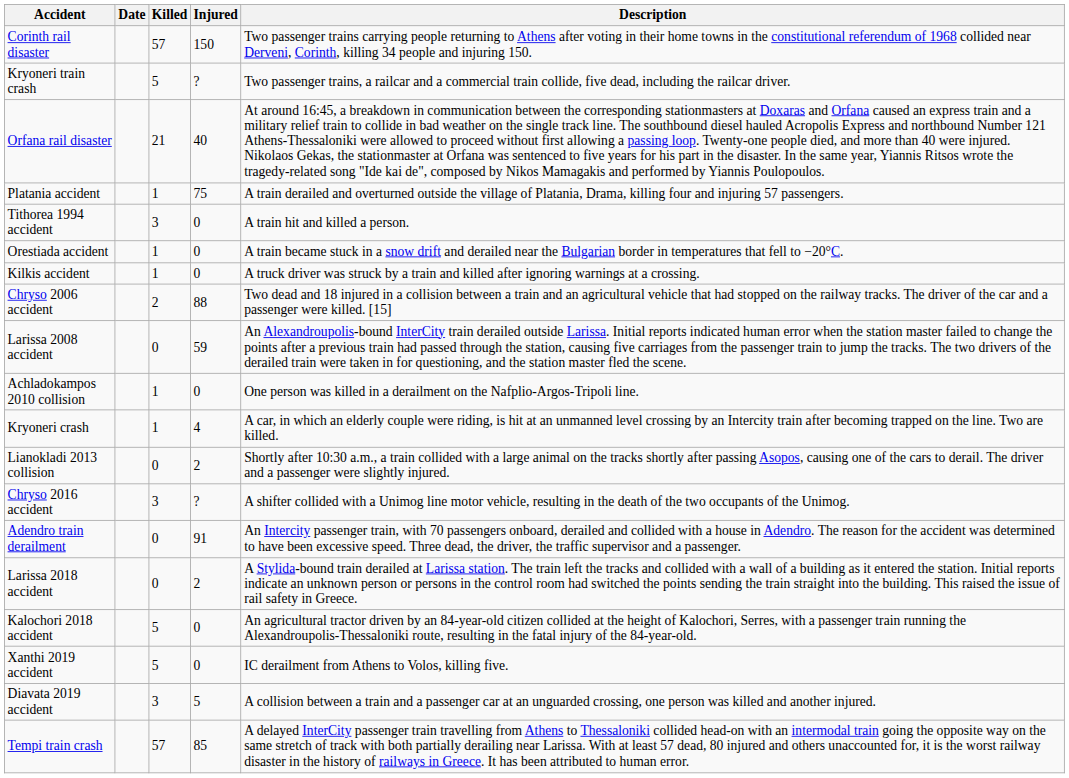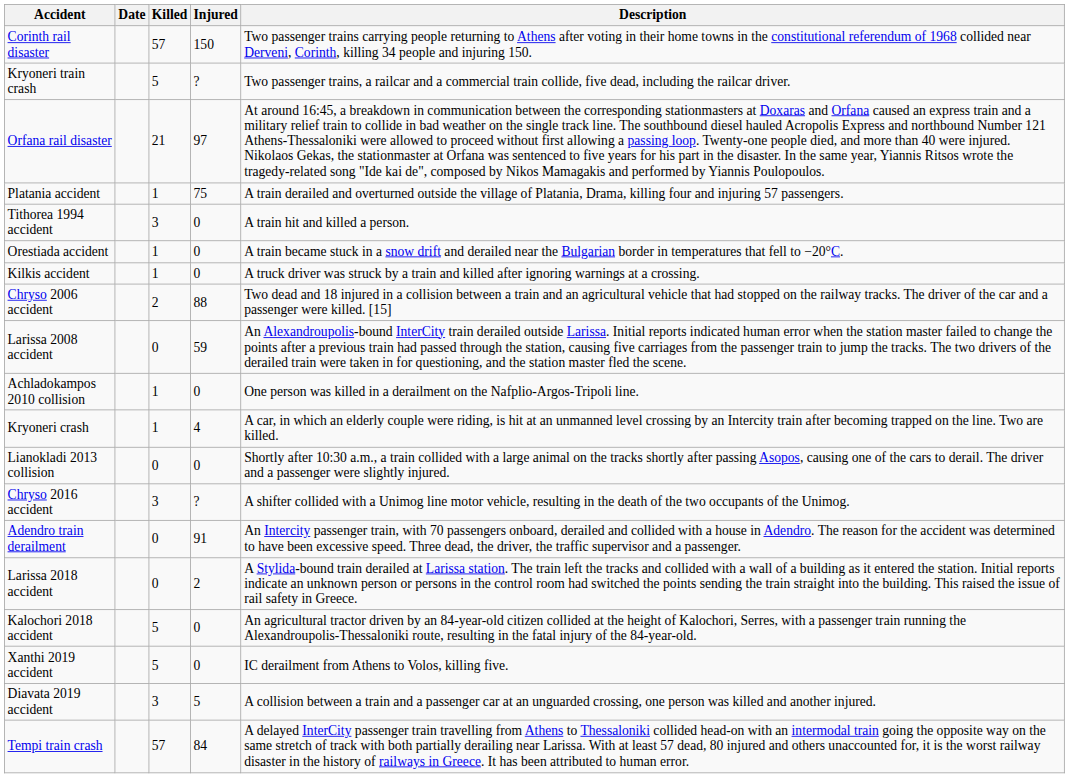 <table class="wikitable sortable">
 <tr>
 <th>Accident</th>
 <th>Date</th>
 <th>Killed</th>
 <th>Injured</th>
 <th>Description</th>
 </tr>
 <tr>
 <td><a href='#'>Corinth rail disaster</a></td>
 <td></td>
 <td>57</td>
 <td>150</td>
 <td>Two passenger trains carrying people returning to <a href='#'>Athens</a> after voting in their home towns in the <a href='#'>constitutional referendum of 1968</a> collided near <a href='#'>Derveni</a>, <a href='#'>Corinth</a>, killing 34 people and injuring 150.</td>
 </tr>
 <tr>
 <td>Kryoneri train crash</td>
 <td></td>
 <td>5</td>
 <td>?</td>
 <td>Two passenger trains, a railcar and a commercial train collide, five dead, including the railcar driver.</td>
 </tr>
 <tr>
 <td><a href='#'>Orfana rail disaster</a></td>
 <td></td>
 <td>21</td>
-<td>40</td>
+<td>97</td>
 <td>At around 16:45, a breakdown in communication between the corresponding stationmasters at <a href='#'>Doxaras</a> and <a href='#'>Orfana</a> caused an express train and a military relief train to collide in bad weather on the single track line. The southbound diesel hauled Acropolis Express and northbound Number 121 Athens-Thessaloniki were allowed to proceed without first allowing a <a href='#'>passing loop</a>. Twenty-one people died, and more than 40 were injured. Nikolaos Gekas, the stationmaster at Orfana was sentenced to five years for his part in the disaster. In the same year, Yiannis Ritsos wrote the tragedy-related song "Ide kai de", composed by Nikos Mamagakis and performed by Yiannis Poulopoulos.</td>
 </tr>
 <tr>
 <td>Platania accident</td>
 <td></td>
 <td>1</td>
 <td>75</td>
 <td>A train derailed and overturned outside the village of Platania, Drama, killing four and injuring 57 passengers.</td>
 </tr>
 <tr>
 <td>Tithorea 1994 accident</td>
 <td></td>
 <td>3</td>
 <td>0</td>
 <td>A train hit and killed a person.</td>
 </tr>
 <tr>
 <td>Orestiada accident</td>
 <td></td>
 <td>1</td>
 <td>0</td>
 <td>A train became stuck in a <a href='#'>snow drift</a> and derailed near the <a href='#'>Bulgarian</a> border in temperatures that fell to −20°<a href='#'>C</a>.</td>
 </tr>
 <tr>
 <td>Kilkis accident</td>
 <td></td>
 <td>1</td>
 <td>0</td>
 <td>A truck driver was struck by a train and killed after ignoring warnings at a crossing.</td>
 </tr>
 <tr>
 <td><a href='#'>Chryso</a> 2006 accident</td>
 <td></td>
 <td>2</td>
 <td>88</td>
 <td>Two dead and 18 injured in a collision between a train and an agricultural vehicle that had stopped on the railway tracks. The driver of the car and a passenger were killed. [15]</td>
 </tr>
 <tr>
 <td>Larissa 2008 accident</td>
 <td></td>
 <td>0</td>
 <td>59</td>
 <td>An <a href='#'>Alexandroupolis</a>-bound <a href='#'>InterCity</a> train derailed  outside <a href='#'>Larissa</a>. Initial reports indicated human error when the station master failed to change the points after a previous train had passed through the station, causing five carriages from the passenger train to jump the tracks. The two drivers of the derailed train were taken in for questioning, and the station master fled the scene.</td>
 </tr>
 <tr>
 <td>Achladokampos 2010 collision</td>
 <td></td>
 <td>1</td>
 <td>0</td>
 <td>One person was killed in a derailment on the Nafplio-Argos-Tripoli line.</td>
 </tr>
 <tr>
 <td>Kryoneri crash</td>
 <td></td>
 <td>1</td>
 <td>4</td>
 <td>A car, in which an elderly couple were riding, is hit at an unmanned level crossing by an Intercity train after becoming trapped on the line. Two are killed.</td>
 </tr>
 <tr>
 <td>Lianokladi 2013 collision</td>
 <td></td>
 <td>0</td>
-<td>2</td>
+<td>0</td>
 <td>Shortly after 10:30 a.m., a train collided with a large animal on the tracks shortly after passing <a href='#'>Asopos</a>, causing one of the cars to derail. The driver and a passenger were slightly injured.</td>
 </tr>
 <tr>
 <td><a href='#'>Chryso</a> 2016 accident</td>
 <td></td>
 <td>3</td>
 <td>?</td>
 <td>A shifter collided with a Unimog line motor vehicle, resulting in the death of the two occupants of the Unimog.</td>
 </tr>
 <tr>
 <td><a href='#'>Adendro train derailment</a></td>
 <td></td>
 <td>0</td>
 <td>91</td>
 <td>An <a href='#'>Intercity</a> passenger train, with 70 passengers onboard, derailed and collided with a house in <a href='#'>Adendro</a>. The reason for the accident was determined to have been excessive speed. Three dead, the driver, the traffic supervisor and a passenger.</td>
 </tr>
 <tr>
 <td>Larissa 2018 accident</td>
 <td></td>
 <td>0</td>
 <td>2</td>
 <td>A <a href='#'>Stylida</a>-bound train derailed at <a href='#'>Larissa station</a>. The train left the tracks and collided with a wall of a building as it entered the station. Initial reports indicate an unknown person or persons in the control room had switched the points sending the train straight into the building. This raised the issue of rail safety in Greece.</td>
 </tr>
 <tr>
 <td>Kalochori 2018 accident</td>
 <td></td>
 <td>5</td>
 <td>0</td>
 <td>An agricultural tractor driven by an 84-year-old citizen collided at the height of Kalochori, Serres, with a passenger train running the Alexandroupolis-Thessaloniki route, resulting in the fatal injury of the 84-year-old.</td>
 </tr>
 <tr>
 <td>Xanthi 2019 accident</td>
 <td></td>
 <td>5</td>
 <td>0</td>
 <td>IC derailment from Athens to Volos, killing five.</td>
 </tr>
 <tr>
 <td>Diavata 2019 accident</td>
 <td></td>
 <td>3</td>
 <td>5</td>
 <td>A collision between a train and a passenger car at an unguarded crossing, one person was killed and another injured.</td>
 </tr>
 <tr>
 <td><a href='#'>Tempi train crash</a></td>
 <td></td>
 <td>57</td>
-<td>85</td>
+<td>84</td>
 <td>A delayed <a href='#'>InterCity</a> passenger train travelling from <a href='#'>Athens</a> to <a href='#'>Thessaloniki</a> collided head-on with an <a href='#'>intermodal train</a> going the opposite way on the same stretch of track with both partially derailing near Larissa. With at least 57 dead, 80 injured and others unaccounted for, it is the worst railway disaster in the history of <a href='#'>railways in Greece</a>. It has been attributed to human error.</td>
 </tr>
 </table>
